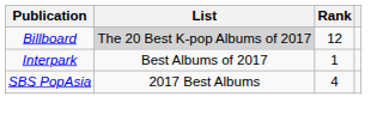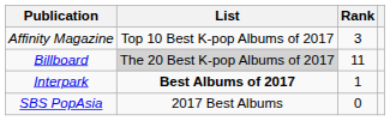 <table class="wikitable sortable">
 <tr>
 <th>Publication</th>
 <th>List</th>
 <th>Rank</th>
 <th class="unsortable"></th>
 </tr>
 <tr>
+<td align="center"><em>Affinity Magazine</em></td>
+<td align="center">Top 10 Best K-pop Albums of 2017</td>
+<td align="center">3</td>
+<td align="center"></td>
+</tr>
+<tr>
 <td align="center"><em><a href='#'>Billboard</a></em></td>
 <td align="center" style="background: lightgrey;">The 20 Best K-pop Albums of 2017</td>
-<td align="center">12</td>
+<td align="center">11</td>
 <td align="center"></td>
 </tr>
 <tr>
 <td align="center"><em><a href='#'>Interpark</a></em></td>
-<td align="center">Best Albums of 2017</td>
+<td align="center"><strong>Best Albums of 2017</strong></td>
 <td align="center">1</td>
 <td align="center"></td>
 </tr>
 <tr>
 <td align="center"><em><a href='#'>SBS PopAsia</a></em></td>
 <td align="center">2017 Best Albums</td>
-<td align="center">4</td>
+<td align="center">0</td>
 <td align="center"></td>
 </tr>
 </table>
